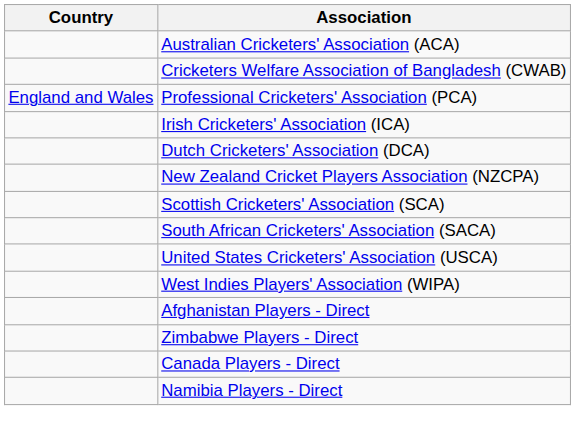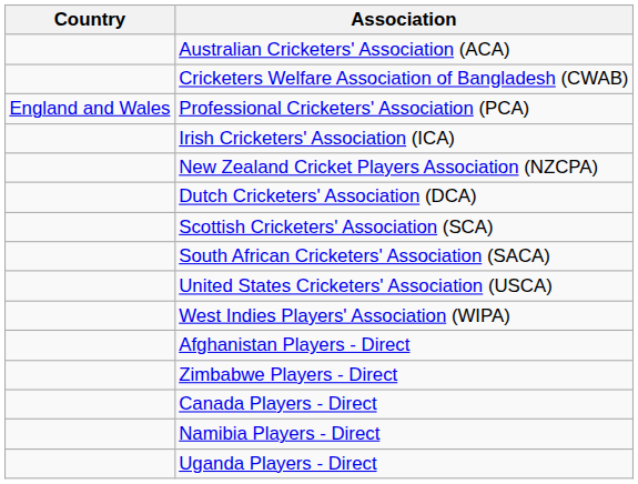 <table class="wikitable">
 <tr>
 <th>Country</th>
 <th>Association</th>
 </tr>
 <tr>
 <td></td>
 <td><a href='#'>Australian Cricketers' Association</a> (ACA)</td>
 </tr>
 <tr>
 <td></td>
 <td><a href='#'>Cricketers Welfare Association of Bangladesh</a> (CWAB)</td>
 </tr>
 <tr>
 <td> <a href='#'>England and Wales</a></td>
 <td><a href='#'>Professional Cricketers' Association</a> (PCA)</td>
 </tr>
 <tr>
 <td></td>
 <td><a href='#'>Irish Cricketers' Association</a> (ICA)</td>
 </tr>
 <tr>
 <td></td>
-<td><a href='#'>Dutch Cricketers' Association</a> (DCA)</td>
+<td><a href='#'>New Zealand Cricket Players Association</a> (NZCPA)</td>
 </tr>
 <tr>
 <td></td>
-<td><a href='#'>New Zealand Cricket Players Association</a> (NZCPA)</td>
+<td><a href='#'>Dutch Cricketers' Association</a> (DCA)</td>
 </tr>
 <tr>
 <td></td>
 <td><a href='#'>Scottish Cricketers' Association</a> (SCA)</td>
 </tr>
 <tr>
 <td></td>
 <td><a href='#'>South African Cricketers' Association</a> (SACA)</td>
 </tr>
 <tr>
 <td></td>
 <td><a href='#'>United States Cricketers' Association</a> (USCA)</td>
 </tr>
 <tr>
 <td></td>
 <td><a href='#'>West Indies Players' Association</a> (WIPA)</td>
 </tr>
 <tr>
 <td></td>
 <td><a href='#'>Afghanistan Players - Direct</a></td>
 </tr>
 <tr>
 <td></td>
 <td><a href='#'>Zimbabwe Players - Direct</a></td>
 </tr>
 <tr>
 <td></td>
 <td><a href='#'>Canada Players - Direct</a></td>
 </tr>
 <tr>
 <td></td>
 <td><a href='#'>Namibia Players - Direct</a></td>
 </tr>
+<tr>
+<td></td>
+<td><a href='#'>Uganda Players - Direct</a></td>
+</tr>
 </table>
